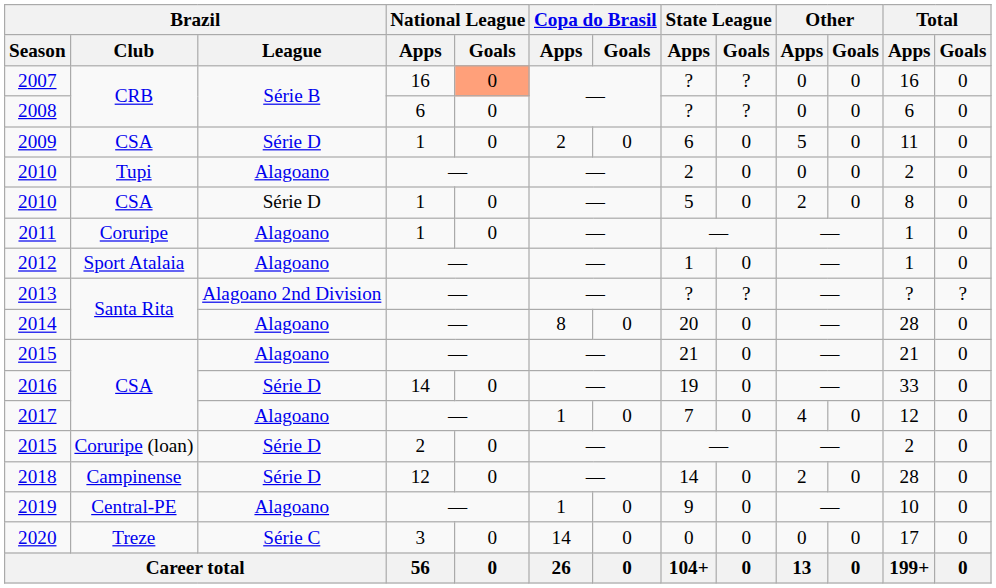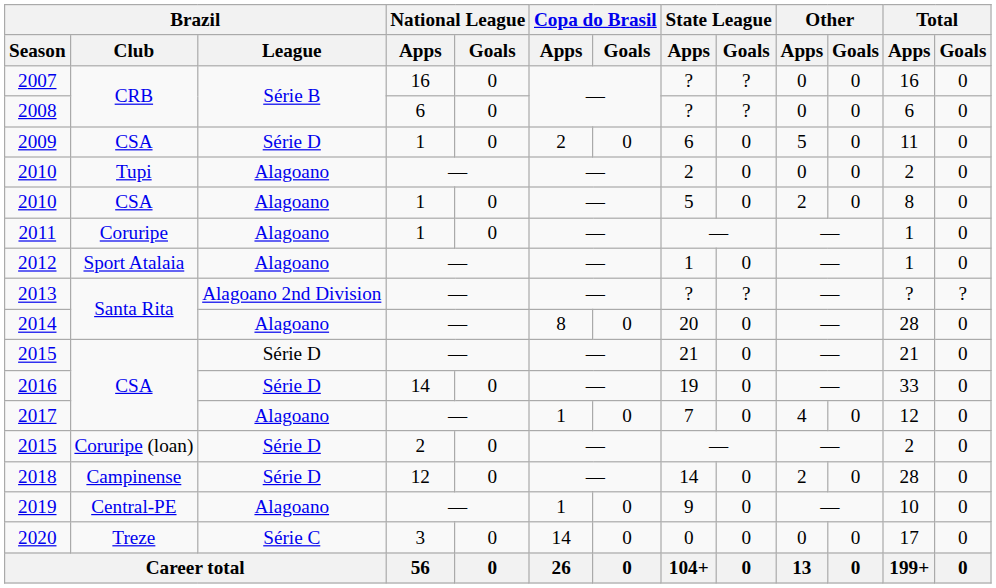 <table class="wikitable" style="text-align:center">
 <tr>
 <th colspan=3>Brazil</th>
 <th colspan=2>National League</th>
 <th colspan=2><a href='#'>Copa do Brasil</a></th>
 <th colspan=2>State League</th>
 <th colspan=2>Other</th>
 <th colspan=2>Total</th>
 </tr>
 <tr>
 <th>Season</th>
 <th>Club</th>
 <th>League</th>
 <th>Apps</th>
 <th>Goals</th>
 <th>Apps</th>
 <th>Goals</th>
 <th>Apps</th>
 <th>Goals</th>
 <th>Apps</th>
 <th>Goals</th>
 <th>Apps</th>
 <th>Goals</th>
 </tr>
 <tr>
 <td><a href='#'>2007</a></td>
 <td rowspan=2><a href='#'>CRB</a></td>
 <td rowspan=2><a href='#'>Série B</a></td>
 <td>16</td>
-<td style="background: lightsalmon;">0</td>
+<td>0</td>
 <td rowspan=2 colspan=2>—</td>
 <td>?</td>
 <td>?</td>
 <td>0</td>
 <td>0</td>
 <td>16</td>
 <td>0</td>
 </tr>
 <tr>
 <td><a href='#'>2008</a></td>
 <td>6</td>
 <td>0</td>
 <td>?</td>
 <td>?</td>
 <td>0</td>
 <td>0</td>
 <td>6</td>
 <td>0</td>
 </tr>
 <tr>
 <td><a href='#'>2009</a></td>
 <td><a href='#'>CSA</a></td>
 <td><a href='#'>Série D</a></td>
 <td>1</td>
 <td>0</td>
 <td>2</td>
 <td>0</td>
 <td>6</td>
 <td>0</td>
 <td>5</td>
 <td>0</td>
 <td>11</td>
 <td>0</td>
 </tr>
 <tr>
 <td><a href='#'>2010</a></td>
 <td><a href='#'>Tupi</a></td>
 <td><a href='#'>Alagoano</a></td>
 <td colspan=2>—</td>
 <td colspan=2>—</td>
 <td>2</td>
 <td>0</td>
 <td>0</td>
 <td>0</td>
 <td>2</td>
 <td>0</td>
 </tr>
 <tr>
 <td><a href='#'>2010</a></td>
 <td><a href='#'>CSA</a></td>
-<td>Série D</td>
+<td><a href='#'>Alagoano</a></td>
 <td>1</td>
 <td>0</td>
 <td colspan=2>—</td>
 <td>5</td>
 <td>0</td>
 <td>2</td>
 <td>0</td>
 <td>8</td>
 <td>0</td>
 </tr>
 <tr>
 <td><a href='#'>2011</a></td>
 <td><a href='#'>Coruripe</a></td>
 <td><a href='#'>Alagoano</a></td>
 <td>1</td>
 <td>0</td>
 <td colspan=2>—</td>
 <td colspan=2>—</td>
 <td colspan=2>—</td>
 <td>1</td>
 <td>0</td>
 </tr>
 <tr>
 <td><a href='#'>2012</a></td>
 <td><a href='#'>Sport Atalaia</a></td>
 <td><a href='#'>Alagoano</a></td>
 <td colspan=2>—</td>
 <td colspan=2>—</td>
 <td>1</td>
 <td>0</td>
 <td colspan=2>—</td>
 <td>1</td>
 <td>0</td>
 </tr>
 <tr>
 <td><a href='#'>2013</a></td>
 <td rowspan=2><a href='#'>Santa Rita</a></td>
 <td><a href='#'>Alagoano 2nd Division</a></td>
 <td colspan=2>—</td>
 <td colspan=2>—</td>
 <td>?</td>
 <td>?</td>
 <td colspan=2>—</td>
 <td>?</td>
 <td>?</td>
 </tr>
 <tr>
 <td><a href='#'>2014</a></td>
 <td><a href='#'>Alagoano</a></td>
 <td colspan=2>—</td>
 <td>8</td>
 <td>0</td>
 <td>20</td>
 <td>0</td>
 <td colspan=2>—</td>
 <td>28</td>
 <td>0</td>
 </tr>
 <tr>
 <td><a href='#'>2015</a></td>
 <td rowspan=3><a href='#'>CSA</a></td>
-<td><a href='#'>Alagoano</a></td>
+<td>Série D</td>
 <td colspan=2>—</td>
 <td colspan=2>—</td>
 <td>21</td>
 <td>0</td>
 <td colspan=2>—</td>
 <td>21</td>
 <td>0</td>
 </tr>
 <tr>
 <td><a href='#'>2016</a></td>
 <td><a href='#'>Série D</a></td>
 <td>14</td>
 <td>0</td>
 <td colspan=2>—</td>
 <td>19</td>
 <td>0</td>
 <td colspan=2>—</td>
 <td>33</td>
 <td>0</td>
 </tr>
 <tr>
 <td><a href='#'>2017</a></td>
 <td><a href='#'>Alagoano</a></td>
 <td colspan=2>—</td>
 <td>1</td>
 <td>0</td>
 <td>7</td>
 <td>0</td>
 <td>4</td>
 <td>0</td>
 <td>12</td>
 <td>0</td>
 </tr>
 <tr>
 <td><a href='#'>2015</a></td>
 <td><a href='#'>Coruripe</a> (loan)</td>
 <td><a href='#'>Série D</a></td>
 <td>2</td>
 <td>0</td>
 <td colspan=2>—</td>
 <td colspan=2>—</td>
 <td colspan=2>—</td>
 <td>2</td>
 <td>0</td>
 </tr>
 <tr>
 <td><a href='#'>2018</a></td>
 <td><a href='#'>Campinense</a></td>
 <td><a href='#'>Série D</a></td>
 <td>12</td>
 <td>0</td>
 <td colspan=2>—</td>
 <td>14</td>
 <td>0</td>
 <td>2</td>
 <td>0</td>
 <td>28</td>
 <td>0</td>
 </tr>
 <tr>
 <td><a href='#'>2019</a></td>
 <td><a href='#'>Central-PE</a></td>
 <td><a href='#'>Alagoano</a></td>
 <td colspan=2>—</td>
 <td>1</td>
 <td>0</td>
 <td>9</td>
 <td>0</td>
 <td colspan=2>—</td>
 <td>10</td>
 <td>0</td>
 </tr>
 <tr>
 <td><a href='#'>2020</a></td>
 <td><a href='#'>Treze</a></td>
 <td><a href='#'>Série C</a></td>
 <td>3</td>
 <td>0</td>
 <td>14</td>
 <td>0</td>
 <td>0</td>
 <td>0</td>
 <td>0</td>
 <td>0</td>
 <td>17</td>
 <td>0</td>
 </tr>
 <tr>
 <th colspan=3>Career total</th>
 <th>56</th>
 <th>0</th>
 <th>26</th>
 <th>0</th>
 <th>104+</th>
 <th>0</th>
 <th>13</th>
 <th>0</th>
 <th>199+</th>
 <th>0</th>
 </tr>
 </table>
